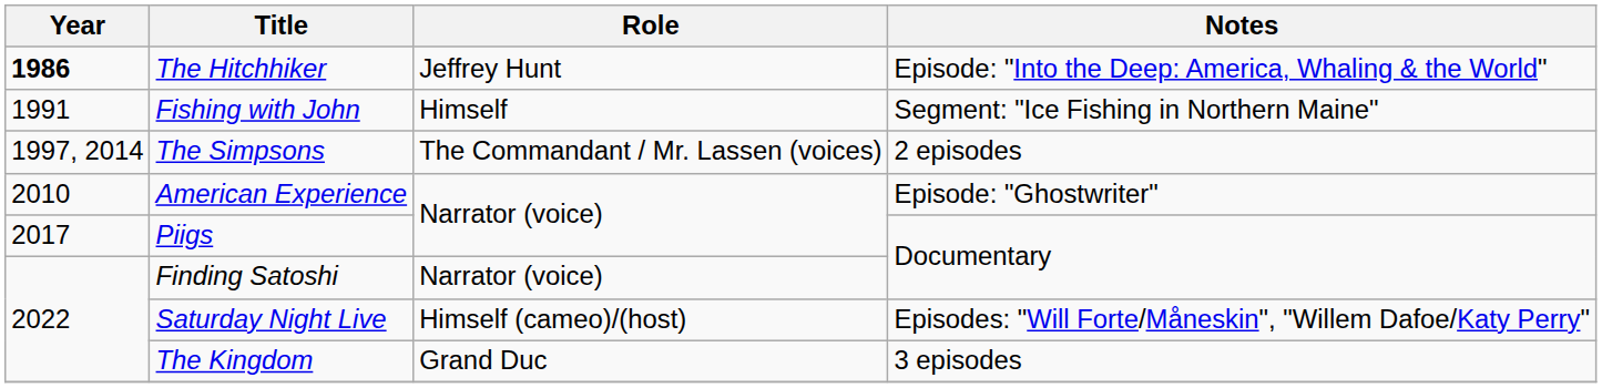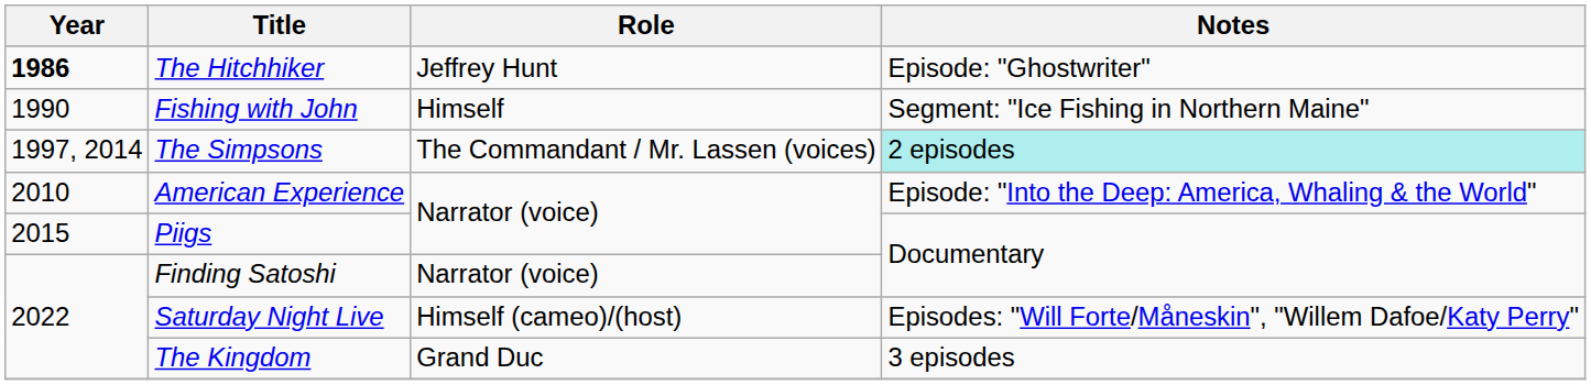 <table class="wikitable sortable">
 <tr>
 <th>Year</th>
 <th>Title</th>
 <th>Role</th>
 <th class="unsortable">Notes</th>
 </tr>
 <tr>
 <td><strong>1986</strong></td>
 <td data-sort-value="Hitchhiker, The"><em><a href='#'>The Hitchhiker</a></em></td>
 <td>Jeffrey Hunt</td>
-<td>Episode: "<a href='#'>Into the Deep: America, Whaling & the World</a>"</td>
+<td>Episode: "Ghostwriter"</td>
 </tr>
 <tr>
-<td>1991</td>
+<td>1990</td>
 <td><em><a href='#'>Fishing with John</a></em></td>
 <td>Himself</td>
 <td>Segment: "Ice Fishing in Northern Maine"</td>
 </tr>
 <tr>
 <td>1997, 2014</td>
 <td data-sort-value="Simpsons, The"><em><a href='#'>The Simpsons</a></em></td>
 <td>The Commandant / Mr. Lassen (voices)</td>
-<td>2 episodes</td>
+<td style="background: paleturquoise;">2 episodes</td>
 </tr>
 <tr>
 <td>2010</td>
 <td><em><a href='#'>American Experience</a></em></td>
 <td rowspan=2>Narrator (voice)</td>
-<td>Episode: "Ghostwriter"</td>
+<td>Episode: "<a href='#'>Into the Deep: America, Whaling & the World</a>"</td>
 </tr>
 <tr>
-<td>2017</td>
+<td>2015</td>
 <td><em><a href='#'>Piigs</a></em></td>
 <td rowspan="2">Documentary</td>
 </tr>
 <tr>
 <td rowspan=3>2022</td>
 <td><em>Finding Satoshi</em></td>
 <td>Narrator (voice)</td>
 </tr>
 <tr>
 <td><em><a href='#'>Saturday Night Live</a></em></td>
 <td>Himself (cameo)/(host)</td>
 <td>Episodes: "<a href='#'>Will Forte</a>/<a href='#'>Måneskin</a>", "Willem Dafoe/<a href='#'>Katy Perry</a>"</td>
 </tr>
 <tr>
 <td data-sort-value="Kingdom, The"><em><a href='#'>The Kingdom</a></em></td>
 <td>Grand Duc</td>
 <td>3 episodes</td>
 </tr>
 <tr>
 </tr>
 </table>
